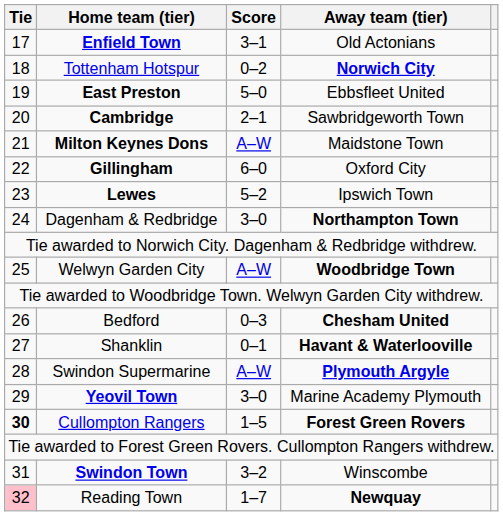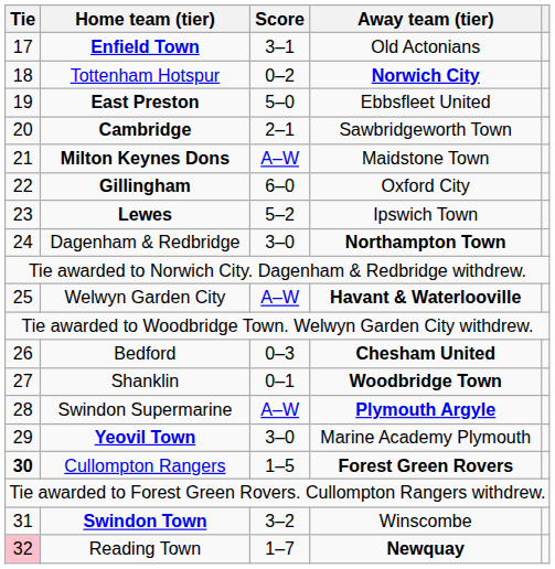 <table class="wikitable" style="text-align:center; font-size:85%">
 <tr>
 <th>Tie</th>
 <th>Home team (tier)</th>
 <th>Score</th>
 <th>Away team (tier)</th>
 <th></th>
 </tr>
 <tr>
 <td align="center">17</td>
 <td><strong><a href='#'>Enfield Town</a></strong></td>
 <td align="center">3–1</td>
 <td>Old Actonians</td>
 <td></td>
 </tr>
 <tr>
 <td align="center">18</td>
 <td><a href='#'>Tottenham Hotspur</a></td>
 <td align="center">0–2</td>
 <td><strong><a href='#'>Norwich City</a></strong></td>
 <td></td>
 </tr>
 <tr>
 <td align="center">19</td>
 <td><strong>East Preston</strong></td>
 <td align="center">5–0</td>
 <td>Ebbsfleet United</td>
 <td></td>
 </tr>
 <tr>
 <td align="center">20</td>
 <td><strong>Cambridge</strong></td>
 <td align="center">2–1 </td>
 <td>Sawbridgeworth Town</td>
 <td></td>
 </tr>
 <tr>
 <td align="center">21</td>
 <td><strong>Milton Keynes Dons</strong></td>
 <td align="center"><a href='#'>A–W</a></td>
 <td>Maidstone Town</td>
 <td></td>
 </tr>
 <tr>
 <td align="center">22</td>
 <td><strong>Gillingham</strong></td>
 <td align="center">6–0</td>
 <td>Oxford City</td>
 <td></td>
 </tr>
 <tr>
 <td align="center">23</td>
 <td><strong>Lewes</strong></td>
 <td align="center">5–2</td>
 <td>Ipswich Town</td>
 <td></td>
 </tr>
 <tr>
 <td align="center">24</td>
 <td>Dagenham & Redbridge</td>
 <td align="center">3–0</td>
 <td><strong>Northampton Town</strong></td>
 <td></td>
 </tr>
 <tr>
 <td colspan="5" align="center">Tie awarded to Norwich City. Dagenham & Redbridge withdrew.</td>
 </tr>
 <tr>
 <td align="center">25</td>
 <td>Welwyn Garden City</td>
 <td align="center"><a href='#'>A–W</a></td>
-<td><strong>Woodbridge Town</strong></td>
+<td><strong>Havant & Waterlooville</strong></td>
 <td></td>
 </tr>
 <tr>
 <td colspan="5" align="center">Tie awarded to Woodbridge Town. Welwyn Garden City withdrew.</td>
 </tr>
 <tr>
 <td align="center">26</td>
 <td>Bedford</td>
 <td align="center">0–3</td>
 <td><strong>Chesham United</strong></td>
 <td></td>
 </tr>
 <tr>
 <td align="center">27</td>
 <td>Shanklin</td>
 <td align="center">0–1</td>
-<td><strong>Havant & Waterlooville</strong></td>
+<td><strong>Woodbridge Town</strong></td>
 <td></td>
 </tr>
 <tr>
 <td align="center">28</td>
 <td>Swindon Supermarine</td>
 <td align="center"><a href='#'>A–W</a></td>
 <td><strong><a href='#'>Plymouth Argyle</a></strong></td>
 <td></td>
 </tr>
 <tr>
 <td align="center">29</td>
 <td><strong><a href='#'>Yeovil Town</a></strong></td>
 <td align="center">3–0</td>
 <td>Marine Academy Plymouth</td>
 <td></td>
 </tr>
 <tr>
 <td align="center"><strong>30</strong></td>
 <td><a href='#'>Cullompton Rangers</a></td>
 <td align="center">1–5</td>
 <td><strong>Forest Green Rovers</strong></td>
 <td></td>
 </tr>
 <tr>
 <td colspan="5" align="center">Tie awarded to Forest Green Rovers. Cullompton Rangers withdrew.</td>
 </tr>
 <tr>
 <td align="center">31</td>
 <td><strong><a href='#'>Swindon Town</a></strong></td>
 <td align="center">3–2</td>
 <td>Winscombe</td>
 <td></td>
 </tr>
 <tr>
 <td align="center" style="background: pink;">32</td>
 <td>Reading Town</td>
 <td align="center">1–7</td>
 <td><strong>Newquay</strong></td>
 <td></td>
 </tr>
 </table>
